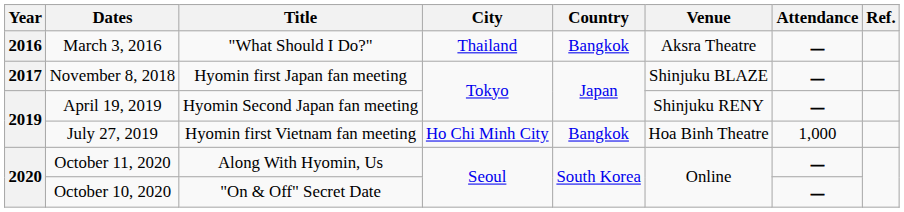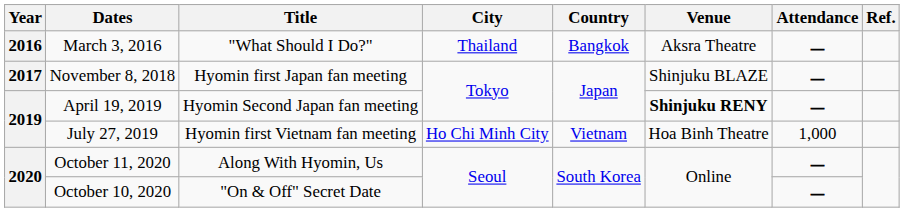 <table class="wikitable plainrowheaders" style="text-align:center;">
 <tr>
 <th>Year</th>
 <th>Dates</th>
 <th>Title</th>
 <th>City</th>
 <th>Country</th>
 <th>Venue</th>
 <th>Attendance</th>
 <th><abbr>Ref.</abbr></th>
 </tr>
 <tr>
 <th scope="row">2016</th>
 <td>March 3, 2016</td>
 <td style="text-align:center;">"What Should I Do?"</td>
 <td><a href='#'>Thailand</a></td>
 <td><a href='#'>Bangkok</a></td>
 <td style="text-align:center;">Aksra Theatre</td>
 <td style="text-align:center;"><strong>ㅡ</strong></td>
 <td></td>
 </tr>
 <tr>
 <th scope="row">2017</th>
 <td>November 8, 2018</td>
 <td style="text-align:center;">Hyomin first Japan fan meeting</td>
 <td rowspan="2"><a href='#'>Tokyo</a></td>
 <td rowspan="2"><a href='#'>Japan</a></td>
 <td style="text-align:center;">Shinjuku BLAZE</td>
 <td style="text-align:center;"><strong>ㅡ</strong></td>
 <td></td>
 </tr>
 <tr>
 <th scope="row"  rowspan="2">2019</th>
 <td>April 19, 2019</td>
 <td style="text-align:center;">Hyomin Second Japan fan meeting</td>
-<td style="text-align:center;">Shinjuku RENY</td>
+<td style="text-align:center;"><strong>Shinjuku RENY</strong></td>
 <td style="text-align:center;"><strong>ㅡ</strong></td>
 <td></td>
 </tr>
 <tr>
 <td>July 27, 2019</td>
 <td style="text-align:center;">Hyomin first Vietnam fan meeting</td>
 <td style="text-align:center;"><a href='#'>Ho Chi Minh City</a></td>
-<td><a href='#'>Bangkok</a></td>
+<td style="text-align:center;"><a href='#'>Vietnam</a></td>
 <td style="text-align:center;">Hoa Binh Theatre</td>
 <td style="text-align:center;">1,000</td>
 <td></td>
 </tr>
 <tr>
 <th scope="row"  rowspan="2">2020</th>
 <td>October 11, 2020</td>
 <td style="text-align:center;">Along With Hyomin, Us</td>
 <td rowspan="2"><a href='#'>Seoul</a></td>
 <td rowspan="2"><a href='#'>South Korea</a></td>
 <td rowspan="2" style="text-align:center;">Online</td>
 <td style="text-align:center;"><strong>ㅡ</strong></td>
 <td rowspan="2"></td>
 </tr>
 <tr>
 <td>October 10, 2020</td>
 <td style="text-align:center;">"On & Off" Secret Date</td>
 <td style="text-align:center;"><strong>ㅡ</strong></td>
 </tr>
 </table>
